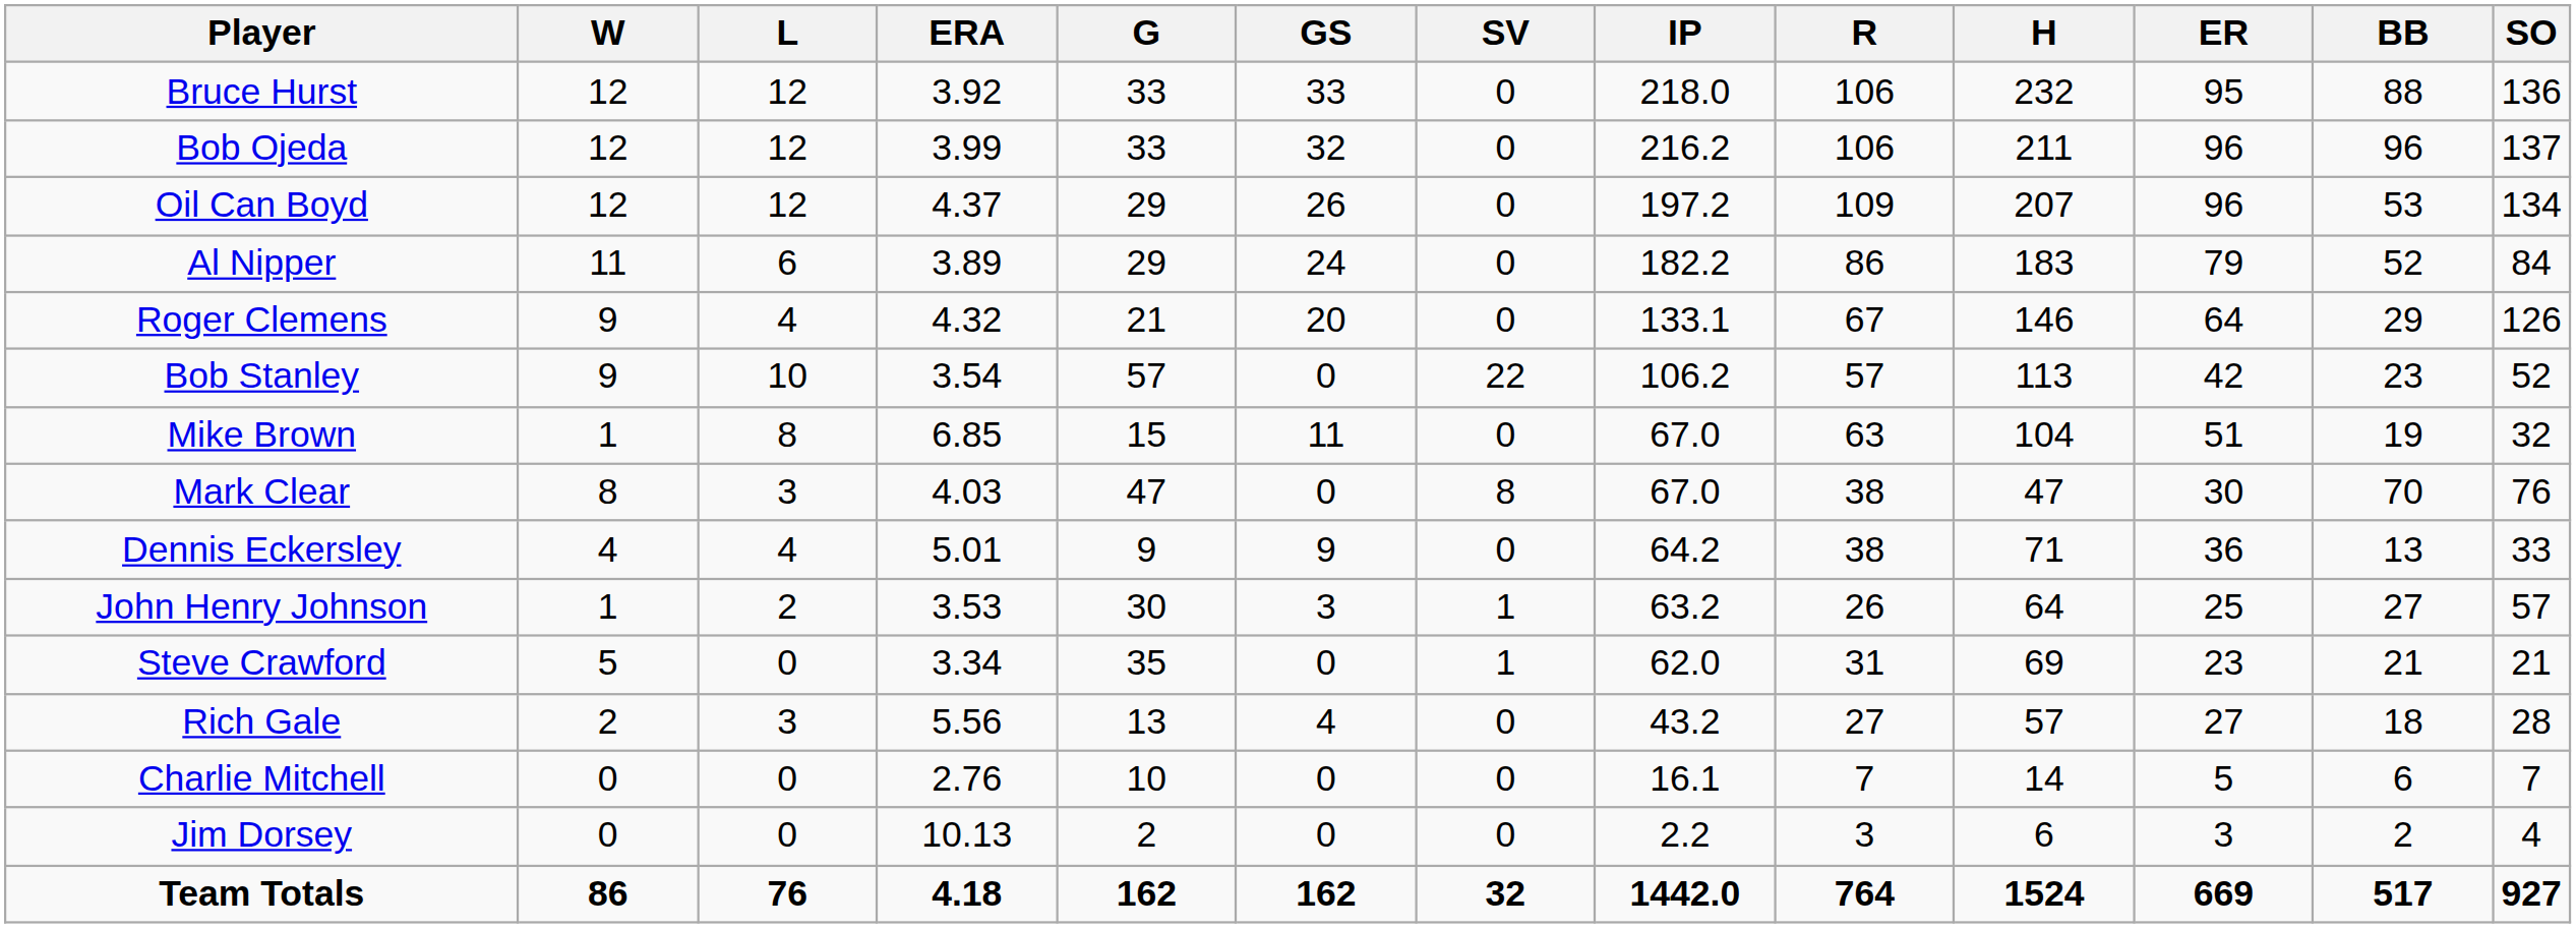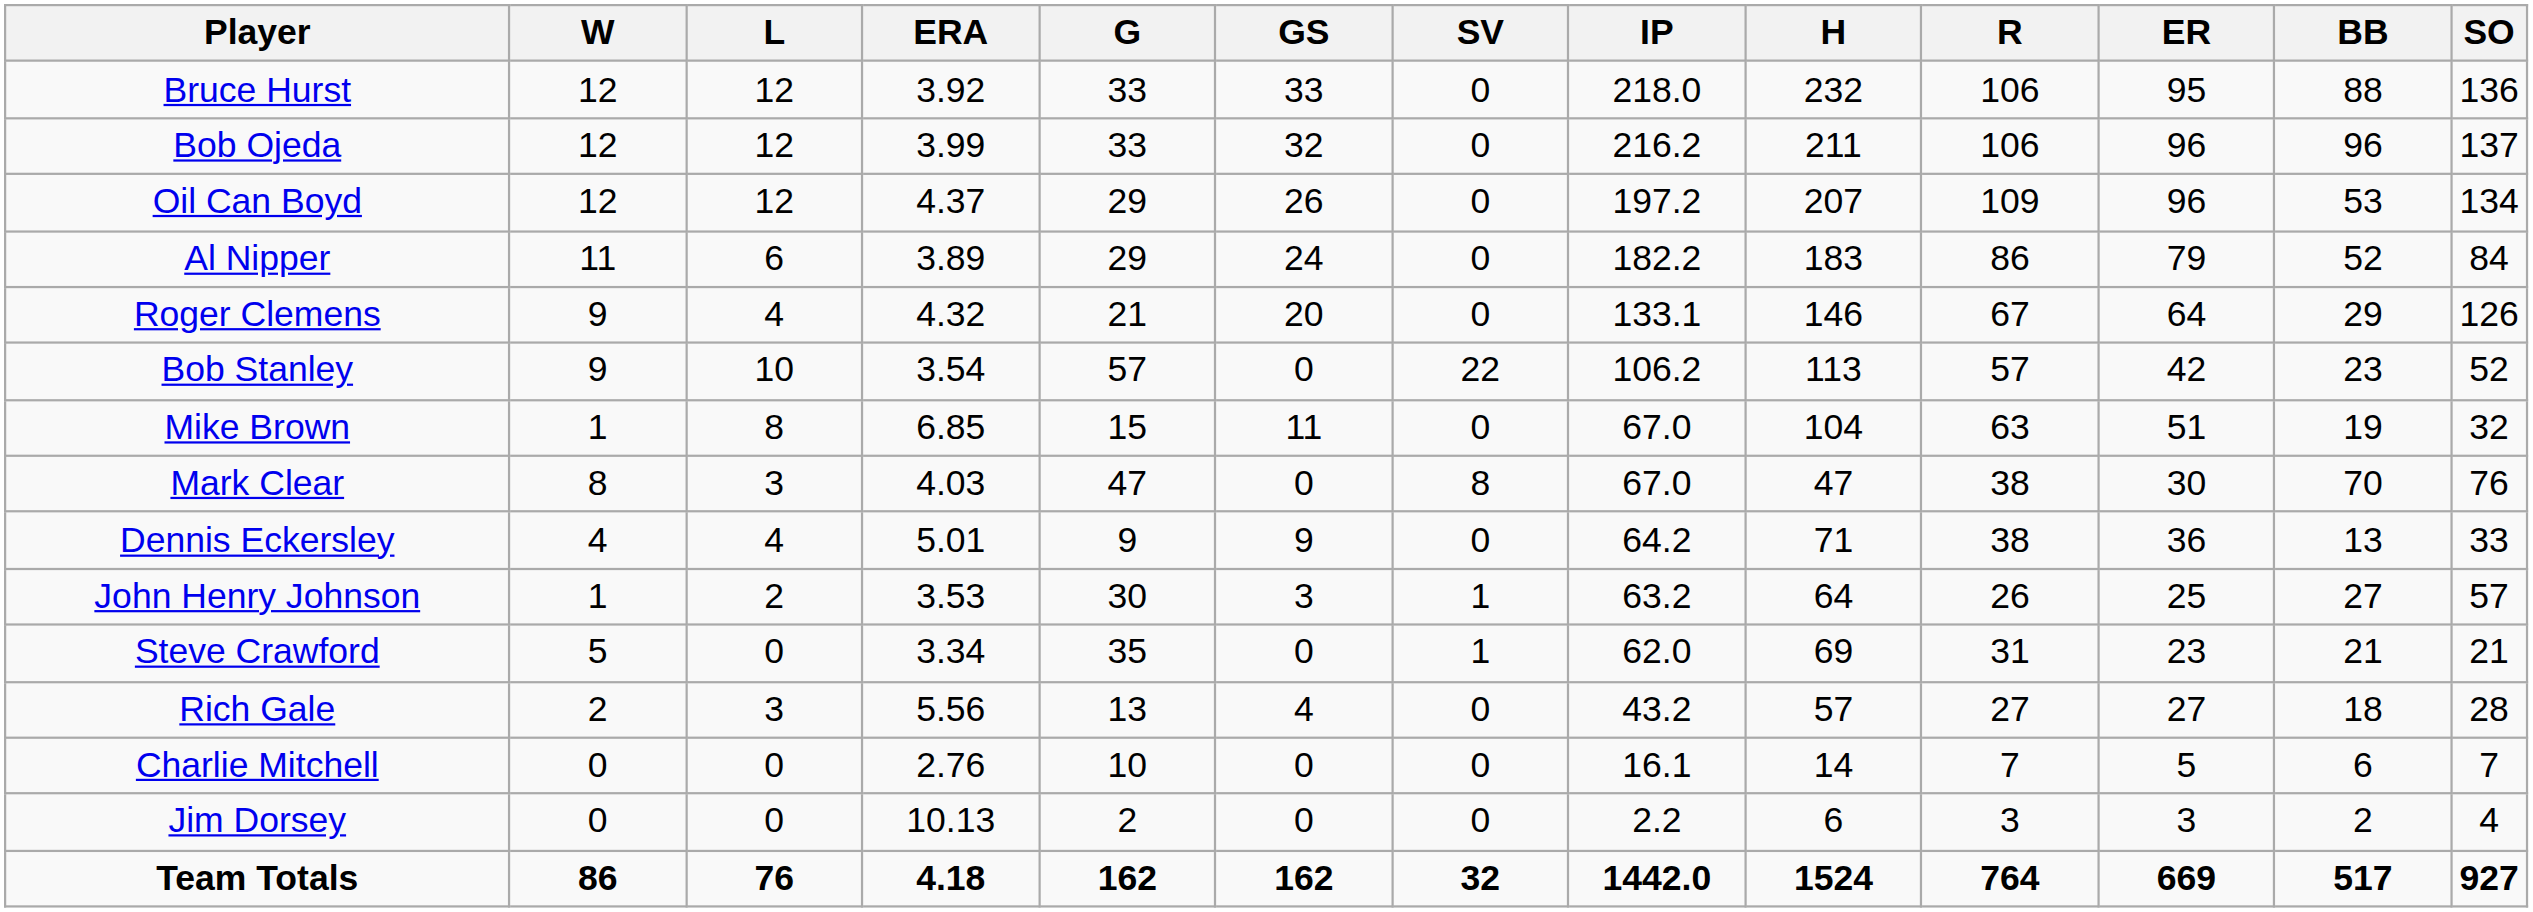 <table class=wikitable style="text-align:center">
 <tr>
 <th bgcolor=#DDDDFF; width="20%">Player</th>
 <th bgcolor=#DDDDFF; width="7%">W</th>
 <th bgcolor=#DDDDFF; width="7%">L</th>
 <th bgcolor=#DDDDFF; width="7%">ERA</th>
 <th bgcolor=#DDDDFF; width="7%">G</th>
 <th bgcolor=#DDDDFF; width="7%">GS</th>
 <th bgcolor=#DDDDFF; width="7%">SV</th>
 <th bgcolor=#DDDDFF; width="7%">IP</th>
+<th bgcolor=#DDDDFF; width="7%">H</th>
 <th bgcolor=#DDDDFF; width="7%">R</th>
-<th bgcolor=#DDDDFF; width="7%">H</th>
 <th bgcolor=#DDDDFF; width="7%">ER</th>
 <th bgcolor=#DDDDFF; width="7%">BB</th>
 <th bgcolor=#DDDDFF; width="7%">SO</th>
 </tr>
 <tr>
 <td><a href='#'>Bruce Hurst</a></td>
 <td>12</td>
 <td>12</td>
 <td>3.92</td>
 <td>33</td>
 <td>33</td>
 <td>0</td>
 <td>218.0</td>
+<td>232</td>
 <td>106</td>
-<td>232</td>
 <td>95</td>
 <td>88</td>
 <td>136</td>
 </tr>
 <tr>
 <td><a href='#'>Bob Ojeda</a></td>
 <td>12</td>
 <td>12</td>
 <td>3.99</td>
 <td>33</td>
 <td>32</td>
 <td>0</td>
 <td>216.2</td>
+<td>211</td>
 <td>106</td>
-<td>211</td>
 <td>96</td>
 <td>96</td>
 <td>137</td>
 </tr>
 <tr>
 <td><a href='#'>Oil Can Boyd</a></td>
 <td>12</td>
 <td>12</td>
 <td>4.37</td>
 <td>29</td>
 <td>26</td>
 <td>0</td>
 <td>197.2</td>
+<td>207</td>
 <td>109</td>
-<td>207</td>
 <td>96</td>
 <td>53</td>
 <td>134</td>
 </tr>
 <tr>
 <td><a href='#'>Al Nipper</a></td>
 <td>11</td>
 <td>6</td>
 <td>3.89</td>
 <td>29</td>
 <td>24</td>
 <td>0</td>
 <td>182.2</td>
+<td>183</td>
 <td>86</td>
-<td>183</td>
 <td>79</td>
 <td>52</td>
 <td>84</td>
 </tr>
 <tr>
 <td><a href='#'>Roger Clemens</a></td>
 <td>9</td>
 <td>4</td>
 <td>4.32</td>
 <td>21</td>
 <td>20</td>
 <td>0</td>
 <td>133.1</td>
+<td>146</td>
 <td>67</td>
-<td>146</td>
 <td>64</td>
 <td>29</td>
 <td>126</td>
 </tr>
 <tr>
 <td><a href='#'>Bob Stanley</a></td>
 <td>9</td>
 <td>10</td>
 <td>3.54</td>
 <td>57</td>
 <td>0</td>
 <td>22</td>
 <td>106.2</td>
+<td>113</td>
 <td>57</td>
-<td>113</td>
 <td>42</td>
 <td>23</td>
 <td>52</td>
 </tr>
 <tr>
 <td><a href='#'>Mike Brown</a></td>
 <td>1</td>
 <td>8</td>
 <td>6.85</td>
 <td>15</td>
 <td>11</td>
 <td>0</td>
 <td>67.0</td>
+<td>104</td>
 <td>63</td>
-<td>104</td>
 <td>51</td>
 <td>19</td>
 <td>32</td>
 </tr>
 <tr>
 <td><a href='#'>Mark Clear</a></td>
 <td>8</td>
 <td>3</td>
 <td>4.03</td>
 <td>47</td>
 <td>0</td>
 <td>8</td>
 <td>67.0</td>
+<td>47</td>
 <td>38</td>
-<td>47</td>
 <td>30</td>
 <td>70</td>
 <td>76</td>
 </tr>
 <tr>
 <td><a href='#'>Dennis Eckersley</a></td>
 <td>4</td>
 <td>4</td>
 <td>5.01</td>
 <td>9</td>
 <td>9</td>
 <td>0</td>
 <td>64.2</td>
+<td>71</td>
 <td>38</td>
-<td>71</td>
 <td>36</td>
 <td>13</td>
 <td>33</td>
 </tr>
 <tr>
 <td><a href='#'>John Henry Johnson</a></td>
 <td>1</td>
 <td>2</td>
 <td>3.53</td>
 <td>30</td>
 <td>3</td>
 <td>1</td>
 <td>63.2</td>
+<td>64</td>
 <td>26</td>
-<td>64</td>
 <td>25</td>
 <td>27</td>
 <td>57</td>
 </tr>
 <tr>
 <td><a href='#'>Steve Crawford</a></td>
 <td>5</td>
 <td>0</td>
 <td>3.34</td>
 <td>35</td>
 <td>0</td>
 <td>1</td>
 <td>62.0</td>
+<td>69</td>
 <td>31</td>
-<td>69</td>
 <td>23</td>
 <td>21</td>
 <td>21</td>
 </tr>
 <tr>
 <td><a href='#'>Rich Gale</a></td>
 <td>2</td>
 <td>3</td>
 <td>5.56</td>
 <td>13</td>
 <td>4</td>
 <td>0</td>
 <td>43.2</td>
+<td>57</td>
 <td>27</td>
-<td>57</td>
 <td>27</td>
 <td>18</td>
 <td>28</td>
 </tr>
 <tr>
 <td><a href='#'>Charlie Mitchell</a></td>
 <td>0</td>
 <td>0</td>
 <td>2.76</td>
 <td>10</td>
 <td>0</td>
 <td>0</td>
 <td>16.1</td>
+<td>14</td>
 <td>7</td>
-<td>14</td>
 <td>5</td>
 <td>6</td>
 <td>7</td>
 </tr>
 <tr>
 <td><a href='#'>Jim Dorsey</a></td>
 <td>0</td>
 <td>0</td>
 <td>10.13</td>
 <td>2</td>
 <td>0</td>
 <td>0</td>
 <td>2.2</td>
+<td>6</td>
 <td>3</td>
-<td>6</td>
 <td>3</td>
 <td>2</td>
 <td>4</td>
 </tr>
 <tr>
 <td><strong>Team Totals</strong></td>
 <td><strong>86</strong></td>
 <td><strong>76</strong></td>
 <td><strong>4.18</strong></td>
 <td><strong>162</strong></td>
 <td><strong>162</strong></td>
 <td><strong>32</strong></td>
 <td><strong>1442.0</strong></td>
+<td><strong>1524</strong></td>
 <td><strong>764</strong></td>
-<td><strong>1524</strong></td>
 <td><strong>669</strong></td>
 <td><strong>517</strong></td>
 <td><strong>927</strong></td>
 </tr>
 </table>
